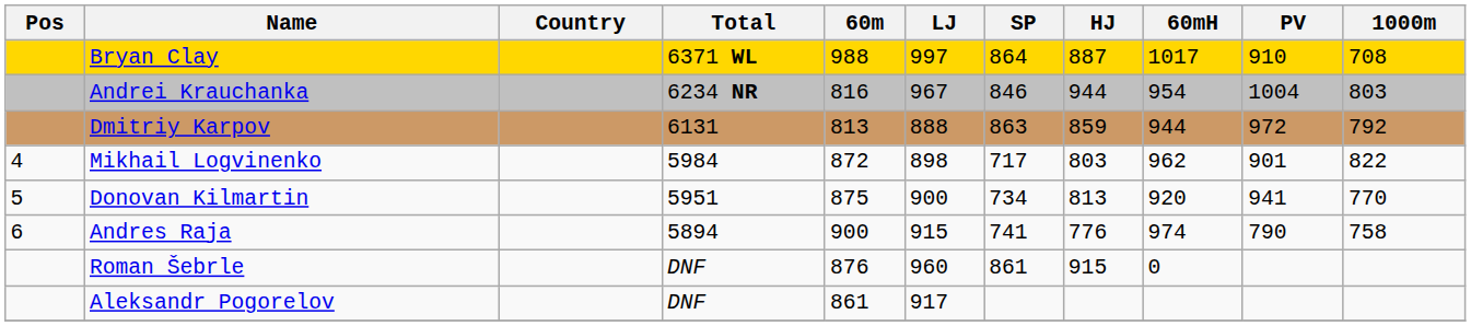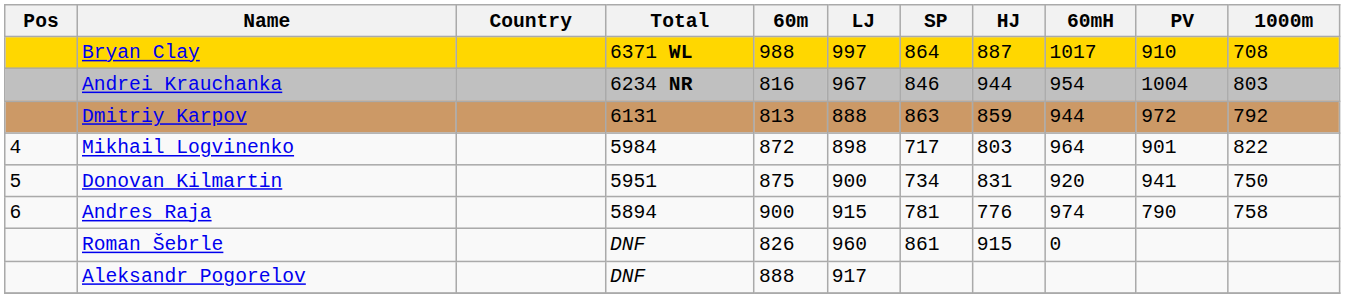 <table class="wikitable" width=70%>
 <tr>
 <th>Pos</th>
 <th>Name</th>
 <th>Country</th>
 <th>Total</th>
 <th>60m</th>
 <th>LJ</th>
 <th>SP</th>
 <th>HJ</th>
 <th>60mH</th>
 <th>PV</th>
 <th>1000m</th>
 </tr>
 <tr bgcolor=gold>
 <td></td>
 <td><a href='#'>Bryan Clay</a></td>
 <td></td>
 <td>6371 <strong>WL</strong></td>
 <td>988</td>
 <td>997</td>
 <td>864</td>
 <td>887</td>
 <td>1017</td>
 <td>910</td>
 <td>708</td>
 </tr>
 <tr bgcolor=silver>
 <td></td>
 <td><a href='#'>Andrei Krauchanka</a></td>
 <td></td>
 <td>6234 <strong>NR</strong></td>
 <td>816</td>
 <td>967</td>
 <td>846</td>
 <td>944</td>
 <td>954</td>
 <td>1004</td>
 <td>803</td>
 </tr>
 <tr bgcolor=cc9966>
 <td></td>
 <td><a href='#'>Dmitriy Karpov</a></td>
 <td></td>
 <td>6131</td>
 <td>813</td>
 <td>888</td>
 <td>863</td>
 <td>859</td>
 <td>944</td>
 <td>972</td>
 <td>792</td>
 </tr>
 <tr>
 <td>4</td>
 <td><a href='#'>Mikhail Logvinenko</a></td>
 <td></td>
 <td>5984</td>
 <td>872</td>
 <td>898</td>
 <td>717</td>
 <td>803</td>
-<td>962</td>
+<td>964</td>
 <td>901</td>
 <td>822</td>
 </tr>
 <tr>
 <td>5</td>
 <td><a href='#'>Donovan Kilmartin</a></td>
 <td></td>
 <td>5951</td>
 <td>875</td>
 <td>900</td>
 <td>734</td>
-<td>813</td>
+<td>831</td>
 <td>920</td>
 <td>941</td>
-<td>770</td>
+<td>750</td>
 </tr>
 <tr>
 <td>6</td>
 <td><a href='#'>Andres Raja</a></td>
 <td></td>
 <td>5894</td>
 <td>900</td>
 <td>915</td>
-<td>741</td>
+<td>781</td>
 <td>776</td>
 <td>974</td>
 <td>790</td>
 <td>758</td>
 </tr>
 <tr>
 <td></td>
 <td><a href='#'>Roman Šebrle</a></td>
 <td></td>
 <td><em>DNF</em></td>
-<td>876</td>
+<td>826</td>
 <td>960</td>
 <td>861</td>
 <td>915</td>
 <td>0</td>
 <td></td>
 <td></td>
 </tr>
 <tr>
 <td></td>
 <td><a href='#'>Aleksandr Pogorelov</a></td>
 <td></td>
 <td><em>DNF</em></td>
-<td>861</td>
+<td>888</td>
 <td>917</td>
 <td></td>
 <td></td>
 <td></td>
 <td></td>
 <td></td>
 </tr>
 <tr>
 </tr>
 </table>
